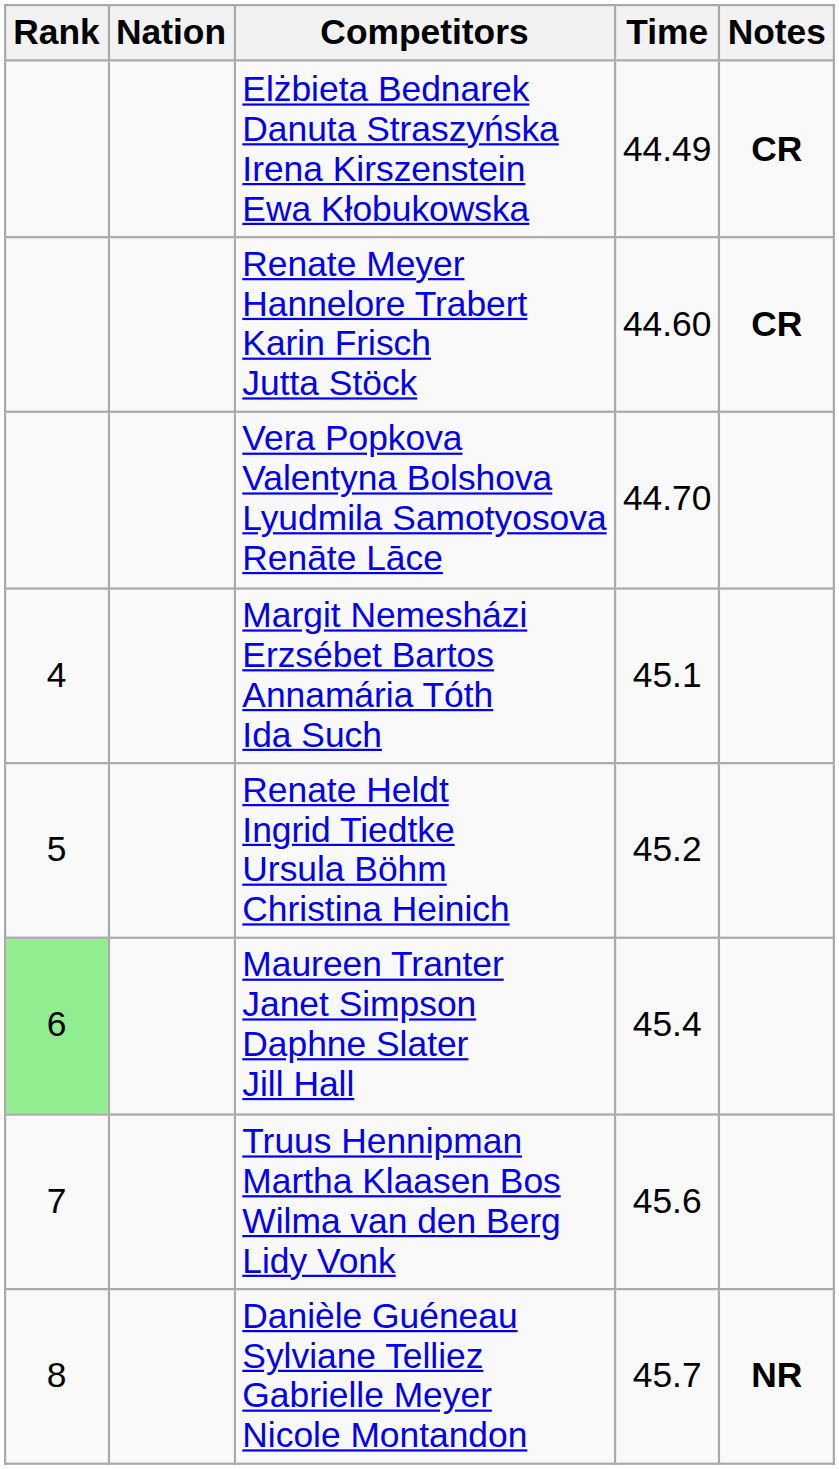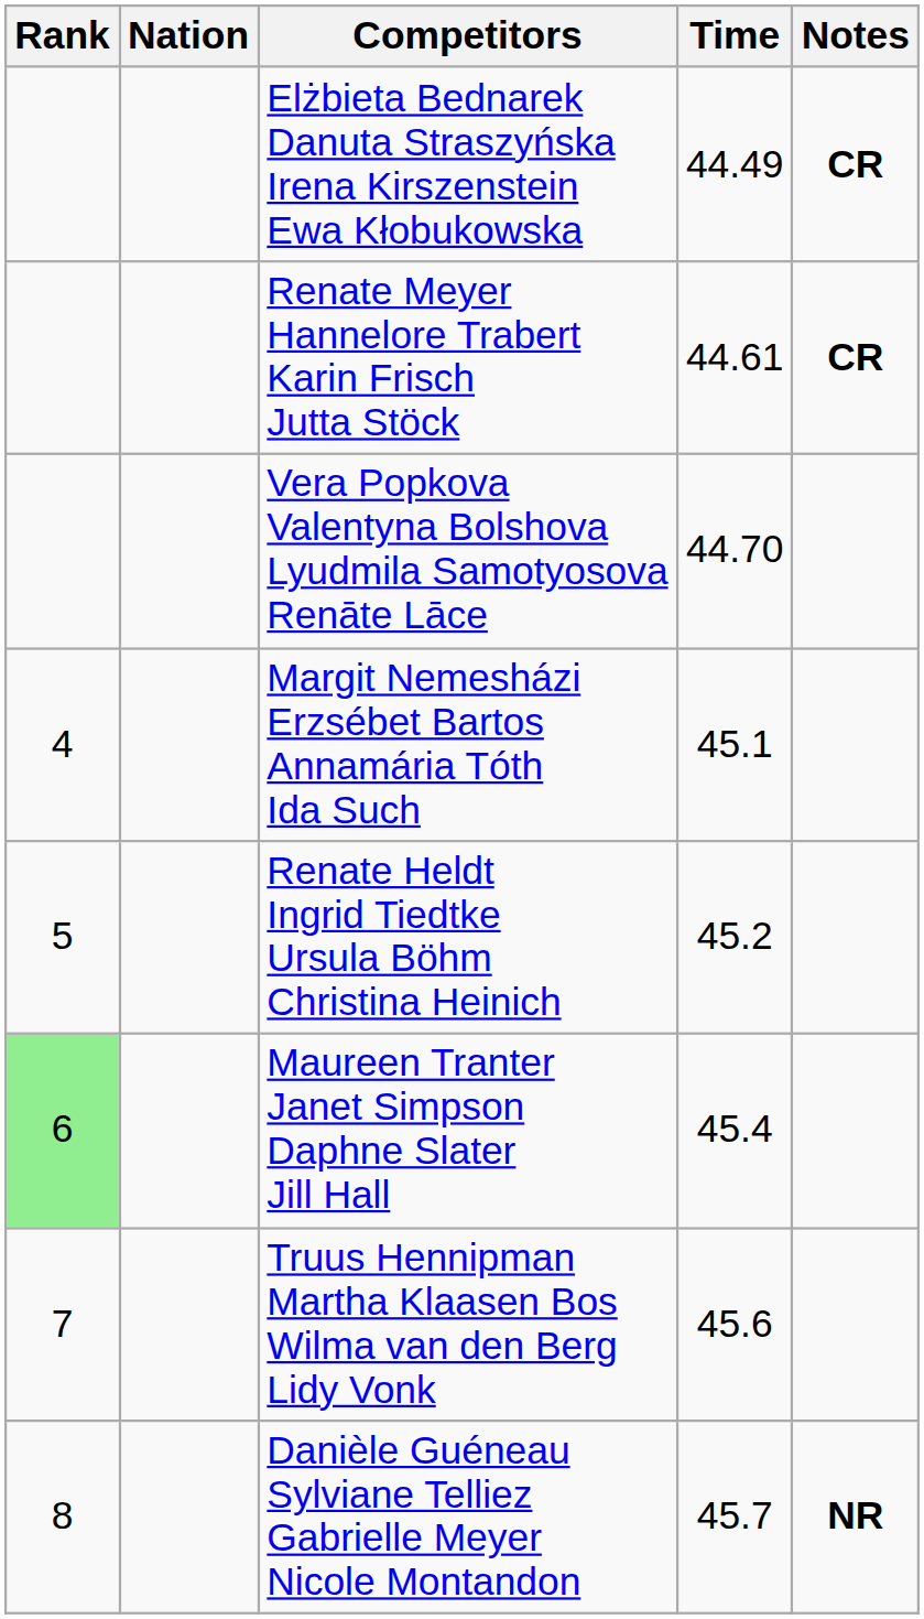 <table class="wikitable sortable" style="text-align:center">
 <tr>
 <th>Rank</th>
 <th>Nation</th>
 <th>Competitors</th>
 <th>Time</th>
 <th>Notes</th>
 </tr>
 <tr>
 <td></td>
 <td align=left></td>
 <td align=left><a href='#'>Elżbieta Bednarek</a><br><a href='#'>Danuta Straszyńska</a><br><a href='#'>Irena Kirszenstein</a><br><a href='#'>Ewa Kłobukowska</a></td>
 <td>44.49</td>
 <td><strong>CR</strong></td>
 </tr>
 <tr>
 <td></td>
 <td align=left></td>
 <td align=left><a href='#'>Renate Meyer</a><br><a href='#'>Hannelore Trabert</a><br><a href='#'>Karin Frisch</a><br><a href='#'>Jutta Stöck</a></td>
-<td>44.60</td>
+<td>44.61</td>
 <td><strong>CR</strong></td>
 </tr>
 <tr>
 <td></td>
 <td align=left></td>
 <td align=left><a href='#'>Vera Popkova</a><br><a href='#'>Valentyna Bolshova</a><br><a href='#'>Lyudmila Samotyosova</a><br><a href='#'>Renāte Lāce</a></td>
 <td>44.70</td>
 <td></td>
 </tr>
 <tr>
 <td>4</td>
 <td align=left></td>
 <td align=left><a href='#'>Margit Nemesházi</a><br><a href='#'>Erzsébet Bartos</a><br><a href='#'>Annamária Tóth</a><br><a href='#'>Ida Such</a></td>
 <td>45.1</td>
 <td></td>
 </tr>
 <tr>
 <td>5</td>
 <td align=left></td>
 <td align=left><a href='#'>Renate Heldt</a><br><a href='#'>Ingrid Tiedtke</a><br><a href='#'>Ursula Böhm</a><br><a href='#'>Christina Heinich</a></td>
 <td>45.2</td>
 <td></td>
 </tr>
 <tr>
 <td style="background: lightgreen;">6</td>
 <td align=left></td>
 <td align=left><a href='#'>Maureen Tranter</a><br><a href='#'>Janet Simpson</a><br><a href='#'>Daphne Slater</a><br><a href='#'>Jill Hall</a></td>
 <td>45.4</td>
 <td></td>
 </tr>
 <tr>
 <td>7</td>
 <td align=left></td>
 <td align=left><a href='#'>Truus Hennipman</a><br><a href='#'>Martha Klaasen Bos</a><br><a href='#'>Wilma van den Berg</a><br><a href='#'>Lidy Vonk</a></td>
 <td>45.6</td>
 <td></td>
 </tr>
 <tr>
 <td>8</td>
 <td align=left></td>
 <td align=left><a href='#'>Danièle Guéneau</a><br><a href='#'>Sylviane Telliez</a><br><a href='#'>Gabrielle Meyer</a><br><a href='#'>Nicole Montandon</a></td>
 <td>45.7</td>
 <td><strong>NR</strong></td>
 </tr>
 </table>
